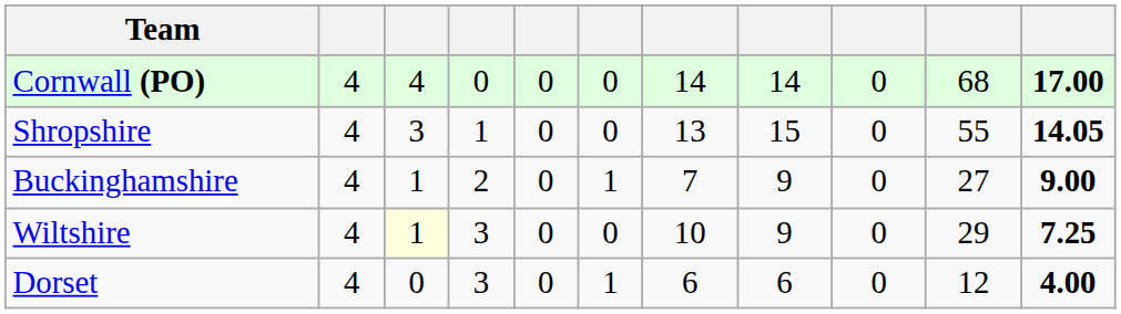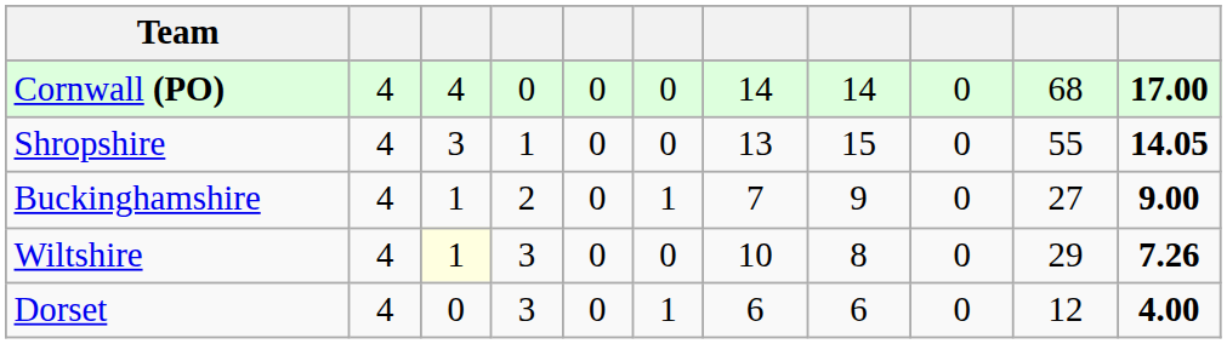 <table class="wikitable" style="text-align:center">
 <tr>
 <th width="150">Team</th>
 <th width="25"></th>
 <th width="25"></th>
 <th width="25"></th>
 <th width="25"></th>
 <th width="25"></th>
 <th width="40"></th>
 <th width="40"></th>
 <th width="40"></th>
 <th width="40"></th>
 <th width="40"></th>
 </tr>
 <tr style="background:#dfd;">
 <td style="text-align:left"><a href='#'>Cornwall</a> <strong>(PO)</strong></td>
 <td>4</td>
 <td>4</td>
 <td>0</td>
 <td>0</td>
 <td>0</td>
 <td>14</td>
 <td>14</td>
 <td>0</td>
 <td>68</td>
 <td><strong>17.00</strong></td>
 </tr>
 <tr>
 <td style="text-align:left"><a href='#'>Shropshire</a></td>
 <td>4</td>
 <td>3</td>
 <td>1</td>
 <td>0</td>
 <td>0</td>
 <td>13</td>
 <td>15</td>
 <td>0</td>
 <td>55</td>
 <td><strong>14.05</strong></td>
 </tr>
 <tr>
 <td style="text-align:left"><a href='#'>Buckinghamshire</a></td>
 <td>4</td>
 <td>1</td>
 <td>2</td>
 <td>0</td>
 <td>1</td>
 <td>7</td>
 <td>9</td>
 <td>0</td>
 <td>27</td>
 <td><strong>9.00</strong></td>
 </tr>
 <tr>
 <td style="text-align:left"><a href='#'>Wiltshire</a></td>
 <td>4</td>
 <td style="background: lightyellow;">1</td>
 <td>3</td>
 <td>0</td>
 <td>0</td>
 <td>10</td>
-<td>9</td>
+<td>8</td>
 <td>0</td>
 <td>29</td>
-<td><strong>7.25</strong></td>
+<td><strong>7.26</strong></td>
 </tr>
 <tr>
 <td style="text-align:left"><a href='#'>Dorset</a></td>
 <td>4</td>
 <td>0</td>
 <td>3</td>
 <td>0</td>
 <td>1</td>
 <td>6</td>
 <td>6</td>
 <td>0</td>
 <td>12</td>
 <td><strong>4.00</strong></td>
 </tr>
 </table>
